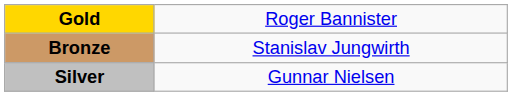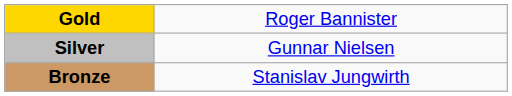 <table class="wikitable" style="text-align:center; " width="35%">
 <tr>
 <td bgcolor="gold"><strong>Gold</strong></td>
 <td><a href='#'>Roger Bannister</a><br>  <small><em></em></small></td>
 </tr>
 <tr>
+<td bgcolor="silver"><strong>Silver</strong></td>
+<td><a href='#'>Gunnar Nielsen</a><br>  <small><em></em></small></td>
+</tr>
+<tr>
 <td bgcolor="CC9966"><strong>Bronze</strong></td>
 <td><a href='#'>Stanislav Jungwirth</a><br>  <small><em></em></small></td>
 </tr>
-<tr>
-<td bgcolor="silver"><strong>Silver</strong></td>
-<td><a href='#'>Gunnar Nielsen</a><br>  <small><em></em></small></td>
-</tr>
 </table>
